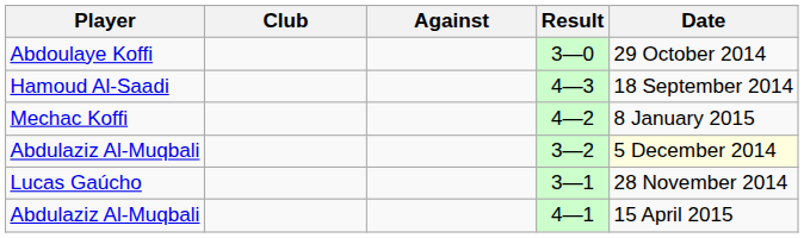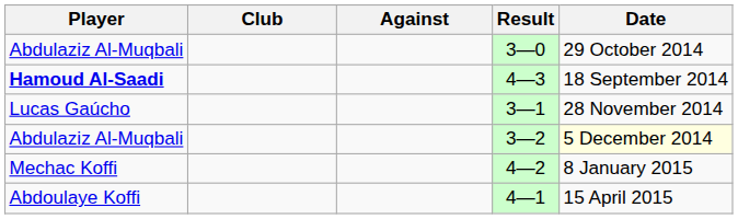 <table class="wikitable" align="center">
 <tr>
 <th>Player</th>
 <th width=120>Club</th>
 <th width=125>Against</th>
 <th width=50>Result</th>
 <th>Date</th>
 </tr>
 <tr>
-<td> <a href='#'>Abdoulaye Koffi</a></td>
+<td> <a href='#'>Abdulaziz Al-Muqbali</a></td>
 <td></td>
 <td></td>
 <td style="background:#CCFFCC" align="center">3—0</td>
 <td>29 October 2014</td>
 </tr>
 <tr>
-<td> <a href='#'>Hamoud Al-Saadi</a></td>
+<td><strong> <a href='#'>Hamoud Al-Saadi</a></strong></td>
 <td></td>
 <td></td>
 <td style="background:#CCFFCC" align="center">4—3</td>
 <td>18 September 2014</td>
-</tr>
-<tr>
-<td> <a href='#'>Mechac Koffi</a></td>
-<td></td>
-<td></td>
-<td style="background:#CCFFCC" align="center">4—2</td>
-<td>8 January 2015</td>
-</tr>
-<tr>
-<td> <a href='#'>Abdulaziz Al-Muqbali</a></td>
-<td></td>
-<td></td>
-<td style="background:#CCFFCC" align="center">3—2</td>
-<td style="background: lightyellow;">5 December 2014</td>
 </tr>
 <tr>
 <td> <a href='#'>Lucas Gaúcho</a></td>
 <td></td>
 <td></td>
 <td style="background:#CCFFCC" align="center">3—1</td>
 <td>28 November 2014</td>
 </tr>
 <tr>
 <td> <a href='#'>Abdulaziz Al-Muqbali</a></td>
 <td></td>
 <td></td>
+<td style="background:#CCFFCC" align="center">3—2</td>
+<td style="background: lightyellow;">5 December 2014</td>
+</tr>
+<tr>
+<td> <a href='#'>Mechac Koffi</a></td>
+<td></td>
+<td></td>
+<td style="background:#CCFFCC" align="center">4—2</td>
+<td>8 January 2015</td>
+</tr>
+<tr>
+<td> <a href='#'>Abdoulaye Koffi</a></td>
+<td></td>
+<td></td>
 <td style="background:#CCFFCC" align="center">4—1</td>
 <td>15 April 2015</td>
 </tr>
 </table>
